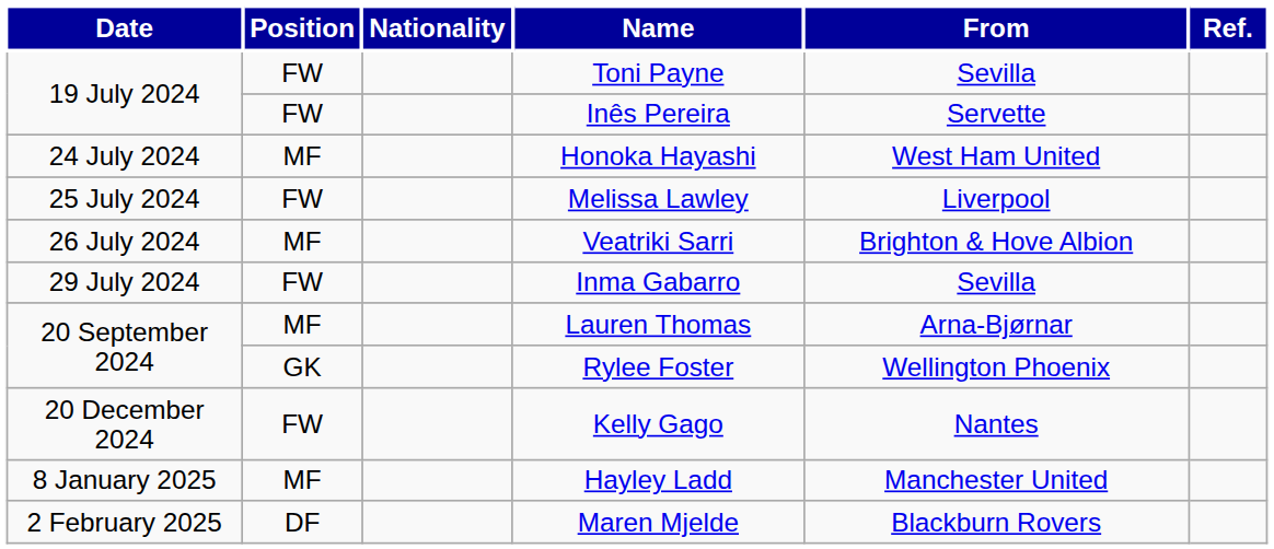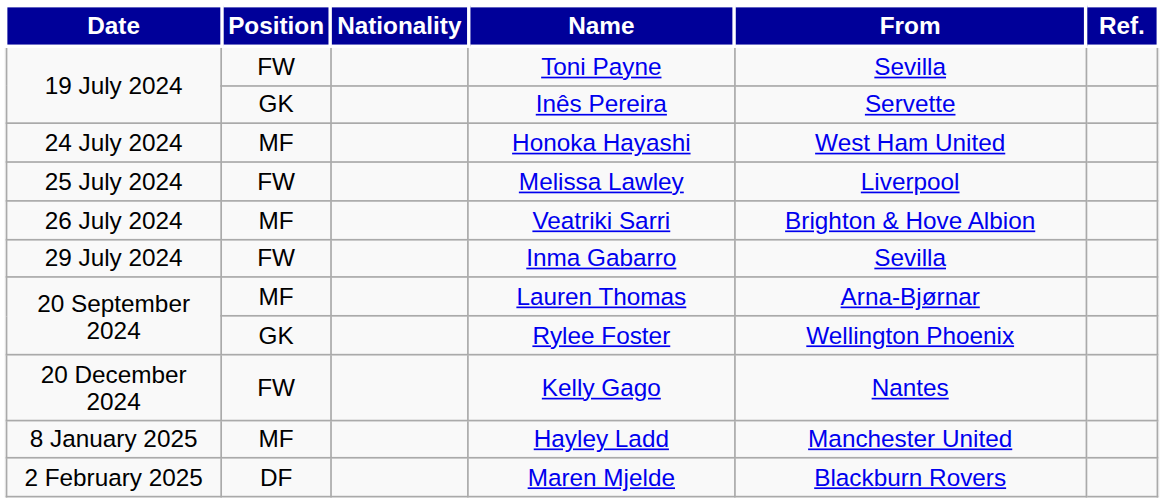 <table class="wikitable" style="text-align:center; font-size:90%; ">
 <tr>
 <th style="background:#000099;color:white;border:2px solid #ffffff; width:120px;">Date</th>
 <th style="background:#000099;color:white;border:2px solid #ffffff; width:50px;">Position</th>
 <th style="background:#000099;color:white;border:2px solid #ffffff; width:50px;">Nationality</th>
 <th style="background:#000099;color:white;border:2px solid #ffffff; width:150px;">Name</th>
 <th style="background:#000099;color:white;border:2px solid #ffffff; width:200px;">From</th>
 <th style="background:#000099;color:white;border:2px solid #ffffff; width:35px;">Ref.</th>
 </tr>
 <tr>
 <td rowspan="2">19 July 2024</td>
 <td>FW</td>
 <td></td>
 <td><a href='#'>Toni Payne</a></td>
 <td> <a href='#'>Sevilla</a></td>
 <td></td>
 </tr>
 <tr>
-<td>FW</td>
+<td>GK</td>
 <td></td>
 <td><a href='#'>Inês Pereira</a></td>
 <td> <a href='#'>Servette</a></td>
 <td></td>
 </tr>
 <tr>
 <td>24 July 2024</td>
 <td>MF</td>
 <td></td>
 <td><a href='#'>Honoka Hayashi</a></td>
 <td> <a href='#'>West Ham United</a></td>
 <td></td>
 </tr>
 <tr>
 <td>25 July 2024</td>
 <td>FW</td>
 <td></td>
 <td><a href='#'>Melissa Lawley</a></td>
 <td> <a href='#'>Liverpool</a></td>
 <td></td>
 </tr>
 <tr>
 <td>26 July 2024</td>
 <td>MF</td>
 <td></td>
 <td><a href='#'>Veatriki Sarri</a></td>
 <td> <a href='#'>Brighton & Hove Albion</a></td>
 <td></td>
 </tr>
 <tr>
 <td>29 July 2024</td>
 <td>FW</td>
 <td></td>
 <td><a href='#'>Inma Gabarro</a></td>
 <td> <a href='#'>Sevilla</a></td>
 <td></td>
 </tr>
 <tr>
 <td rowspan="2">20 September 2024</td>
 <td>MF</td>
 <td></td>
 <td><a href='#'>Lauren Thomas</a></td>
 <td> <a href='#'>Arna-Bjørnar</a></td>
 <td></td>
 </tr>
 <tr>
 <td>GK</td>
 <td></td>
 <td><a href='#'>Rylee Foster</a></td>
 <td> <a href='#'>Wellington Phoenix</a></td>
 <td></td>
 </tr>
 <tr>
 <td>20 December 2024</td>
 <td>FW</td>
 <td></td>
 <td><a href='#'>Kelly Gago</a></td>
 <td> <a href='#'>Nantes</a></td>
 <td></td>
 </tr>
 <tr>
 <td>8 January 2025</td>
 <td>MF</td>
 <td></td>
 <td><a href='#'>Hayley Ladd</a></td>
 <td> <a href='#'>Manchester United</a></td>
 <td></td>
 </tr>
 <tr>
 <td>2 February 2025</td>
 <td>DF</td>
 <td></td>
 <td><a href='#'>Maren Mjelde</a></td>
 <td> <a href='#'>Blackburn Rovers</a></td>
 <td></td>
 </tr>
 </table>
